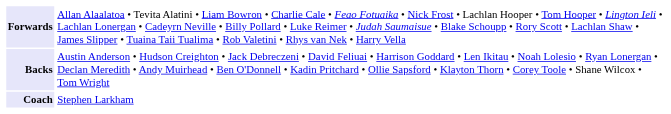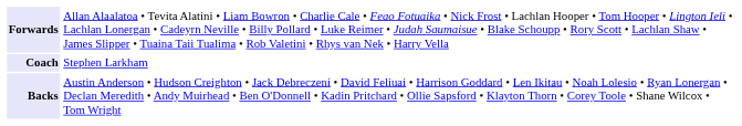 <table cellpadding="2" style="border: 1px solid white; font-size:90%;">
 <tr>
 <td style="text-align:right" bgcolor="lavender"><strong>Forwards</strong></td>
 <td style="text-align:left"><a href='#'>Allan Alaalatoa</a> • Tevita Alatini • <a href='#'>Liam Bowron</a> • <a href='#'>Charlie Cale</a> • <em><a href='#'>Feao Fotuaika</a></em> • <a href='#'>Nick Frost</a> • Lachlan Hooper • <a href='#'>Tom Hooper</a> • <em><a href='#'>Lington Ieli</a></em> • <a href='#'>Lachlan Lonergan</a> • <a href='#'>Cadeyrn Neville</a> • <a href='#'>Billy Pollard</a> • <a href='#'>Luke Reimer</a> • <em><a href='#'>Judah Saumaisue</a></em> • <a href='#'>Blake Schoupp</a> • <a href='#'>Rory Scott</a> • <a href='#'>Lachlan Shaw</a> • <a href='#'>James Slipper</a> • <a href='#'>Tuaina Taii Tualima</a> • <a href='#'>Rob Valetini</a> • <a href='#'>Rhys van Nek</a> • <a href='#'>Harry Vella</a></td>
 </tr>
 <tr>
+<td style="text-align:right" bgcolor="lavender"><strong>Coach</strong></td>
+<td style="text-align:left"><a href='#'>Stephen Larkham</a></td>
+</tr>
+<tr>
 <td style="text-align:right" bgcolor="lavender"><strong>Backs</strong></td>
 <td style="text-align:left"><a href='#'>Austin Anderson</a> • <a href='#'>Hudson Creighton</a> • <a href='#'>Jack Debreczeni</a> • <a href='#'>David Feliuai</a> • <a href='#'>Harrison Goddard</a> • <a href='#'>Len Ikitau</a> • <a href='#'>Noah Lolesio</a> • <a href='#'>Ryan Lonergan</a> • <a href='#'>Declan Meredith</a> • <a href='#'>Andy Muirhead</a> • <a href='#'>Ben O'Donnell</a> • <a href='#'>Kadin Pritchard</a> • <a href='#'>Ollie Sapsford</a> • <a href='#'>Klayton Thorn</a> • <a href='#'>Corey Toole</a> • Shane Wilcox • <a href='#'>Tom Wright</a></td>
 </tr>
-<tr>
-<td style="text-align:right" bgcolor="lavender"><strong>Coach</strong></td>
-<td style="text-align:left"><a href='#'>Stephen Larkham</a></td>
-</tr>
 </table>
